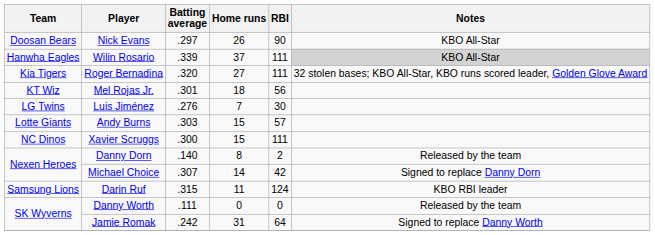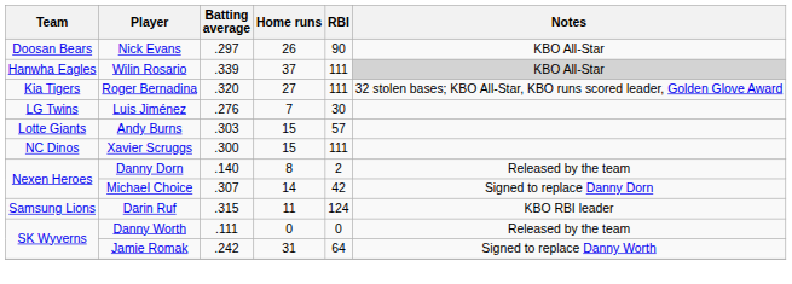 <table class="wikitable sortable" style="text-align:center;">
 <tr>
 <th>Team</th>
 <th>Player</th>
 <th>Batting<br>average</th>
 <th>Home runs</th>
 <th>RBI</th>
 <th>Notes</th>
 </tr>
 <tr>
 <td><a href='#'>Doosan Bears</a></td>
 <td><a href='#'>Nick Evans</a></td>
 <td>.297</td>
 <td>26</td>
 <td>90</td>
 <td>KBO All-Star</td>
 </tr>
 <tr>
 <td><a href='#'>Hanwha Eagles</a></td>
 <td><a href='#'>Wilin Rosario</a></td>
 <td>.339</td>
 <td>37</td>
 <td>111</td>
 <td style="background: lightgrey;">KBO All-Star</td>
 </tr>
 <tr>
 <td><a href='#'>Kia Tigers</a></td>
 <td><a href='#'>Roger Bernadina</a></td>
 <td>.320</td>
 <td>27</td>
 <td>111</td>
 <td>32 stolen bases; KBO All-Star, KBO runs scored leader, <a href='#'>Golden Glove Award</a></td>
-</tr>
-<tr>
-<td><a href='#'>KT Wiz</a></td>
-<td><a href='#'>Mel Rojas Jr.</a></td>
-<td>.301</td>
-<td>18</td>
-<td>56</td>
-<td></td>
 </tr>
 <tr>
 <td><a href='#'>LG Twins</a></td>
 <td><a href='#'>Luis Jiménez</a></td>
 <td>.276</td>
 <td>7</td>
 <td>30</td>
 <td></td>
 </tr>
 <tr>
 <td><a href='#'>Lotte Giants</a></td>
 <td><a href='#'>Andy Burns</a></td>
 <td>.303</td>
 <td>15</td>
 <td>57</td>
 <td></td>
 </tr>
 <tr>
 <td><a href='#'>NC Dinos</a></td>
 <td><a href='#'>Xavier Scruggs</a></td>
 <td>.300</td>
 <td>15</td>
 <td>111</td>
 <td></td>
 </tr>
 <tr>
 <td rowspan = 2><a href='#'>Nexen Heroes</a></td>
 <td><a href='#'>Danny Dorn</a></td>
 <td>.140</td>
 <td>8</td>
 <td>2</td>
 <td>Released by the team</td>
 </tr>
 <tr>
 <td><a href='#'>Michael Choice</a></td>
 <td>.307</td>
 <td>14</td>
 <td>42</td>
 <td>Signed to replace <a href='#'>Danny Dorn</a></td>
 </tr>
 <tr>
 <td><a href='#'>Samsung Lions</a></td>
 <td><a href='#'>Darin Ruf</a></td>
 <td>.315</td>
 <td>11</td>
 <td>124</td>
 <td>KBO RBI leader</td>
 </tr>
 <tr>
 <td rowspan = 2><a href='#'>SK Wyverns</a></td>
 <td><a href='#'>Danny Worth</a></td>
 <td>.111</td>
 <td>0</td>
 <td>0</td>
 <td>Released by the team</td>
 </tr>
 <tr>
 <td><a href='#'>Jamie Romak</a></td>
 <td>.242</td>
 <td>31</td>
 <td>64</td>
 <td>Signed to replace <a href='#'>Danny Worth</a></td>
 </tr>
 <tr>
 </tr>
 </table>
